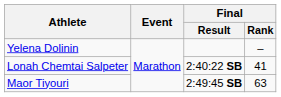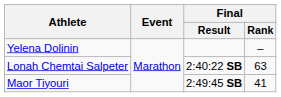 <table class="wikitable" style="font-size:90%">
 <tr>
 <th rowspan="2">Athlete</th>
 <th rowspan="2">Event</th>
 <th colspan="2">Final</th>
 </tr>
 <tr style="font-size:95%">
 <th>Result</th>
 <th>Rank</th>
 </tr>
 <tr style=text-align:center>
 <td style=text-align:left><a href='#'>Yelena Dolinin</a></td>
 <td style=text-align:left rowspan=3><a href='#'>Marathon</a></td>
 <td></td>
 <td>–</td>
 </tr>
 <tr style=text-align:center>
 <td style=text-align:left><a href='#'>Lonah Chemtai Salpeter</a></td>
 <td>2:40:22 <strong>SB</strong></td>
-<td>41</td>
+<td>63</td>
 </tr>
 <tr style=text-align:center>
 <td style=text-align:left><a href='#'>Maor Tiyouri</a></td>
 <td>2:49:45 <strong>SB</strong></td>
-<td>63</td>
+<td>41</td>
 </tr>
 </table>
